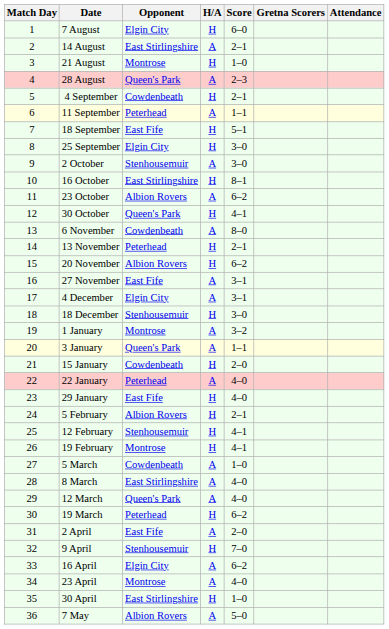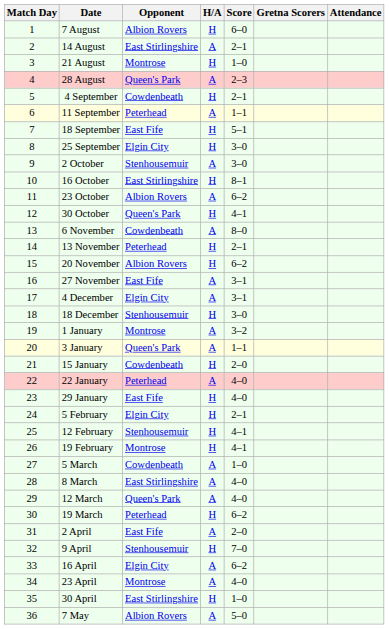 <table class="wikitable" style="text-align:center">
 <tr>
 <th>Match Day</th>
 <th>Date</th>
 <th>Opponent</th>
 <th>H/A</th>
 <th>Score</th>
 <th>Gretna Scorers</th>
 <th>Attendance</th>
 </tr>
 <tr bgcolor=#EEFFEE>
 <td>1</td>
 <td align=left>7 August</td>
-<td align=left><a href='#'>Elgin City</a></td>
+<td align=left><a href='#'>Albion Rovers</a></td>
 <td><a href='#'>H</a></td>
 <td>6–0</td>
 <td align=left></td>
 <td></td>
 </tr>
 <tr bgcolor=#EEFFEE>
 <td>2</td>
 <td align=left>14 August</td>
 <td align=left><a href='#'>East Stirlingshire</a></td>
 <td><a href='#'>A</a></td>
 <td>2–1</td>
 <td align=left></td>
 <td></td>
 </tr>
 <tr bgcolor=#EEFFEE>
 <td>3</td>
 <td align=left>21 August</td>
 <td align=left><a href='#'>Montrose</a></td>
 <td><a href='#'>H</a></td>
 <td>1–0</td>
 <td align=left></td>
 <td></td>
 </tr>
 <tr bgcolor=#FFCCCC>
 <td>4</td>
 <td align=left>28 August</td>
 <td align=left><a href='#'>Queen's Park</a></td>
 <td><a href='#'>A</a></td>
 <td>2–3</td>
 <td align=left></td>
 <td></td>
 </tr>
 <tr bgcolor=#EEFFEE>
 <td>5</td>
 <td align=left1>4 September</td>
 <td align=left><a href='#'>Cowdenbeath</a></td>
 <td><a href='#'>H</a></td>
 <td>2–1</td>
 <td align=left></td>
 <td></td>
 </tr>
 <tr bgcolor=#FFFFDD>
 <td>6</td>
 <td align=left>11 September</td>
 <td align=left><a href='#'>Peterhead</a></td>
 <td><a href='#'>A</a></td>
 <td>1–1</td>
 <td align=left></td>
 <td></td>
 </tr>
 <tr bgcolor=#EEFFEE>
 <td>7</td>
 <td align=left>18 September</td>
 <td align=left><a href='#'>East Fife</a></td>
 <td><a href='#'>H</a></td>
 <td>5–1</td>
 <td align=left></td>
 <td></td>
 </tr>
 <tr bgcolor=#EEFFEE>
 <td>8</td>
 <td align=left>25 September</td>
 <td align=left><a href='#'>Elgin City</a></td>
 <td><a href='#'>H</a></td>
 <td>3–0</td>
 <td align=left></td>
 <td></td>
 </tr>
 <tr bgcolor=#EEFFEE>
 <td>9</td>
 <td align=left>2 October</td>
 <td align=left><a href='#'>Stenhousemuir</a></td>
 <td><a href='#'>A</a></td>
 <td>3–0</td>
 <td align=left></td>
 <td></td>
 </tr>
 <tr bgcolor=#EEFFEE>
 <td>10</td>
 <td align=left>16 October</td>
 <td align=left><a href='#'>East Stirlingshire</a></td>
 <td><a href='#'>H</a></td>
 <td>8–1</td>
 <td align=left></td>
 <td></td>
 </tr>
 <tr bgcolor=#EEFFEE>
 <td>11</td>
 <td align=left>23 October</td>
 <td align=left><a href='#'>Albion Rovers</a></td>
 <td><a href='#'>A</a></td>
 <td>6–2</td>
 <td align=left></td>
 <td></td>
 </tr>
 <tr bgcolor=#EEFFEE>
 <td>12</td>
 <td align=left>30 October</td>
 <td align=left><a href='#'>Queen's Park</a></td>
 <td><a href='#'>H</a></td>
 <td>4–1</td>
 <td align=left></td>
 <td></td>
 </tr>
 <tr bgcolor=#EEFFEE>
 <td>13</td>
 <td align=left>6 November</td>
 <td align=left><a href='#'>Cowdenbeath</a></td>
 <td><a href='#'>A</a></td>
 <td>8–0</td>
 <td align=left></td>
 <td></td>
 </tr>
 <tr bgcolor=#EEFFEE>
 <td>14</td>
 <td align=left>13 November</td>
 <td align=left><a href='#'>Peterhead</a></td>
 <td><a href='#'>H</a></td>
 <td>2–1</td>
 <td align=left></td>
 <td></td>
 </tr>
 <tr bgcolor=#EEFFEE>
 <td>15</td>
 <td align=left>20 November</td>
 <td align=left><a href='#'>Albion Rovers</a></td>
 <td><a href='#'>H</a></td>
 <td>6–2</td>
 <td align=left></td>
 <td></td>
 </tr>
 <tr bgcolor=#EEFFEE>
 <td>16</td>
 <td align=left>27 November</td>
 <td align=left><a href='#'>East Fife</a></td>
 <td><a href='#'>A</a></td>
 <td>3–1</td>
 <td align=left></td>
 <td></td>
 </tr>
 <tr bgcolor=#EEFFEE>
 <td>17</td>
 <td align=left>4 December</td>
 <td align=left><a href='#'>Elgin City</a></td>
 <td><a href='#'>A</a></td>
 <td>3–1</td>
 <td align=left></td>
 <td></td>
 </tr>
 <tr bgcolor=#EEFFEE>
 <td>18</td>
 <td align=left>18 December</td>
 <td align=left><a href='#'>Stenhousemuir</a></td>
 <td><a href='#'>H</a></td>
 <td>3–0</td>
 <td align=left></td>
 <td></td>
 </tr>
 <tr bgcolor=#EEFFEE>
 <td>19</td>
 <td align=left>1 January</td>
 <td align=left><a href='#'>Montrose</a></td>
 <td><a href='#'>A</a></td>
 <td>3–2</td>
 <td align=left></td>
 <td></td>
 </tr>
 <tr bgcolor=#FFFFDD>
 <td>20</td>
 <td align=left>3 January</td>
 <td align=left><a href='#'>Queen's Park</a></td>
 <td><a href='#'>A</a></td>
 <td>1–1</td>
 <td align=left></td>
 <td></td>
 </tr>
 <tr bgcolor=#EEFFEE>
 <td>21</td>
 <td align=left>15 January</td>
 <td align=left><a href='#'>Cowdenbeath</a></td>
 <td><a href='#'>H</a></td>
 <td>2–0</td>
 <td align=left></td>
 <td></td>
 </tr>
 <tr bgcolor=#FFCCCC>
 <td>22</td>
 <td align=left>22 January</td>
 <td align=left><a href='#'>Peterhead</a></td>
 <td><a href='#'>A</a></td>
 <td>4–0</td>
 <td align=left></td>
 <td></td>
 </tr>
 <tr bgcolor=#EEFFEE>
 <td>23</td>
 <td align=left>29 January</td>
 <td align=left><a href='#'>East Fife</a></td>
 <td><a href='#'>H</a></td>
 <td>4–0</td>
 <td align=left></td>
 <td></td>
 </tr>
 <tr bgcolor=#EEFFEE>
 <td>24</td>
 <td align=left>5 February</td>
-<td align=left><a href='#'>Albion Rovers</a></td>
+<td align=left><a href='#'>Elgin City</a></td>
 <td><a href='#'>H</a></td>
 <td>2–1</td>
 <td align=left></td>
 <td></td>
 </tr>
 <tr bgcolor=#EEFFEE>
 <td>25</td>
 <td align=left>12 February</td>
 <td align=left><a href='#'>Stenhousemuir</a></td>
 <td><a href='#'>H</a></td>
 <td>4–1</td>
 <td align=left></td>
 <td></td>
 </tr>
 <tr bgcolor=#EEFFEE>
 <td>26</td>
 <td align=left>19 February</td>
 <td align=left><a href='#'>Montrose</a></td>
 <td><a href='#'>H</a></td>
 <td>4–1</td>
 <td align=left></td>
 <td></td>
 </tr>
 <tr bgcolor=#EEFFEE>
 <td>27</td>
 <td align=left>5 March</td>
 <td align=left><a href='#'>Cowdenbeath</a></td>
 <td><a href='#'>A</a></td>
 <td>1–0</td>
 <td align=left></td>
 <td></td>
 </tr>
 <tr bgcolor=#EEFFEE>
 <td>28</td>
 <td align=left>8 March</td>
 <td align=left><a href='#'>East Stirlingshire</a></td>
 <td><a href='#'>A</a></td>
 <td>4–0</td>
 <td align=left></td>
 <td></td>
 </tr>
 <tr bgcolor=#EEFFEE>
 <td>29</td>
 <td align=left>12 March</td>
 <td align=left><a href='#'>Queen's Park</a></td>
 <td><a href='#'>A</a></td>
 <td>4–0</td>
 <td align=left></td>
 <td></td>
 </tr>
 <tr bgcolor=#EEFFEE>
 <td>30</td>
 <td align=left>19 March</td>
 <td align=left><a href='#'>Peterhead</a></td>
 <td><a href='#'>H</a></td>
 <td>6–2</td>
 <td align=left></td>
 <td></td>
 </tr>
 <tr bgcolor=#EEFFEE>
 <td>31</td>
 <td align=left>2 April</td>
 <td align=left><a href='#'>East Fife</a></td>
 <td><a href='#'>A</a></td>
 <td>2–0</td>
 <td align=left></td>
 <td></td>
 </tr>
 <tr bgcolor=#EEFFEE>
 <td>32</td>
 <td align=left>9 April</td>
 <td align=left><a href='#'>Stenhousemuir</a></td>
 <td><a href='#'>H</a></td>
 <td>7–0</td>
 <td align=left></td>
 <td></td>
 </tr>
 <tr bgcolor=#EEFFEE>
 <td>33</td>
 <td align=left>16 April</td>
 <td align=left><a href='#'>Elgin City</a></td>
 <td><a href='#'>A</a></td>
 <td>6–2</td>
 <td align=left></td>
 <td></td>
 </tr>
 <tr bgcolor=#EEFFEE>
 <td>34</td>
 <td align=left>23 April</td>
 <td align=left><a href='#'>Montrose</a></td>
 <td><a href='#'>A</a></td>
 <td>4–0</td>
 <td align=left></td>
 <td></td>
 </tr>
 <tr bgcolor=#EEFFEE>
 <td>35</td>
 <td align=left>30 April</td>
 <td align=left><a href='#'>East Stirlingshire</a></td>
 <td><a href='#'>H</a></td>
 <td>1–0</td>
 <td align=left></td>
 <td></td>
 </tr>
 <tr bgcolor=#EEFFEE>
 <td>36</td>
 <td align=left>7 May</td>
 <td align=left><a href='#'>Albion Rovers</a></td>
 <td><a href='#'>A</a></td>
 <td>5–0</td>
 <td align=left></td>
 <td></td>
 </tr>
 </table>
